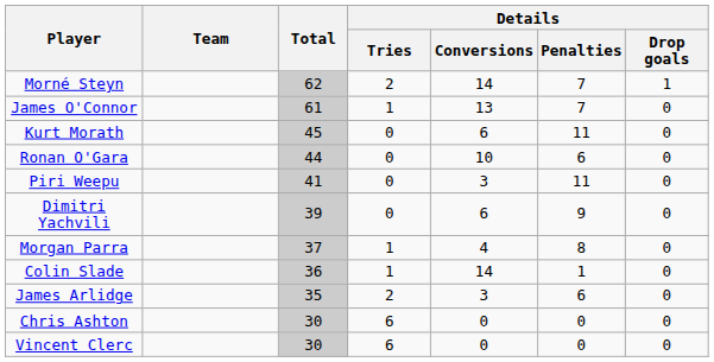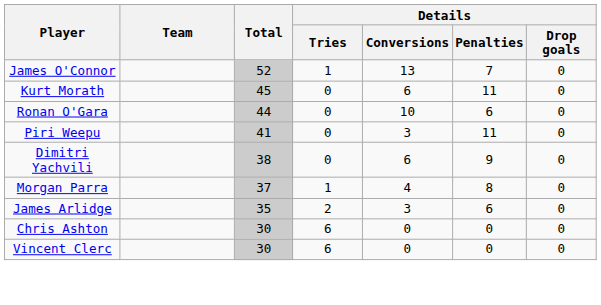 <table class="wikitable" style="text-align:center">
 <tr>
 </tr>
 <tr>
 <th rowspan="2" style="width:20%">Player</th>
 <th rowspan="2" style="width:20%">Team</th>
 <th rowspan="2" style="width:10%">Total</th>
 <th colspan="4" style="width:50%">Details</th>
 </tr>
 <tr>
 <th width=12%>Tries</th>
 <th width=12%>Conversions</th>
 <th width=12%>Penalties</th>
 <th width=12%>Drop goals</th>
 </tr>
 <tr>
-<td><a href='#'>Morné Steyn</a></td>
-<td align=left></td>
-<td style="background:#ccc">62</td>
-<td>2</td>
-<td>14</td>
-<td>7</td>
-<td>1</td>
-</tr>
-<tr>
 <td><a href='#'>James O'Connor</a></td>
 <td align=left></td>
-<td style="background:#ccc">61</td>
+<td style="background:#ccc">52</td>
 <td>1</td>
 <td>13</td>
 <td>7</td>
 <td>0</td>
 </tr>
 <tr>
 <td><a href='#'>Kurt Morath</a></td>
 <td align=left></td>
 <td style="background:#ccc">45</td>
 <td>0</td>
 <td>6</td>
 <td>11</td>
 <td>0</td>
 </tr>
 <tr>
 <td><a href='#'>Ronan O'Gara</a></td>
 <td align=left></td>
 <td style="background:#ccc">44</td>
 <td>0</td>
 <td>10</td>
 <td>6</td>
 <td>0</td>
 </tr>
 <tr>
 <td><a href='#'>Piri Weepu</a></td>
 <td align=left></td>
 <td style="background:#ccc">41</td>
 <td>0</td>
 <td>3</td>
 <td>11</td>
 <td>0</td>
 </tr>
 <tr>
 <td><a href='#'>Dimitri Yachvili</a></td>
 <td align=left></td>
-<td style="background:#ccc">39</td>
+<td style="background:#ccc">38</td>
 <td>0</td>
 <td>6</td>
 <td>9</td>
 <td>0</td>
 </tr>
 <tr>
 <td><a href='#'>Morgan Parra</a></td>
 <td align=left></td>
 <td style="background:#ccc">37</td>
 <td>1</td>
 <td>4</td>
 <td>8</td>
-<td>0</td>
-</tr>
-<tr>
-<td><a href='#'>Colin Slade</a></td>
-<td align=left></td>
-<td style="background:#ccc">36</td>
-<td>1</td>
-<td>14</td>
-<td>1</td>
 <td>0</td>
 </tr>
 <tr>
 <td><a href='#'>James Arlidge</a></td>
 <td align=left></td>
 <td style="background:#ccc">35</td>
 <td>2</td>
 <td>3</td>
 <td>6</td>
 <td>0</td>
 </tr>
 <tr>
 <td><a href='#'>Chris Ashton</a></td>
 <td align=left></td>
 <td style="background:#ccc">30</td>
 <td>6</td>
 <td>0</td>
 <td>0</td>
 <td>0</td>
 </tr>
 <tr>
 <td><a href='#'>Vincent Clerc</a></td>
 <td align=left></td>
 <td style="background:#ccc">30</td>
 <td>6</td>
 <td>0</td>
 <td>0</td>
 <td>0</td>
 </tr>
 </table>
